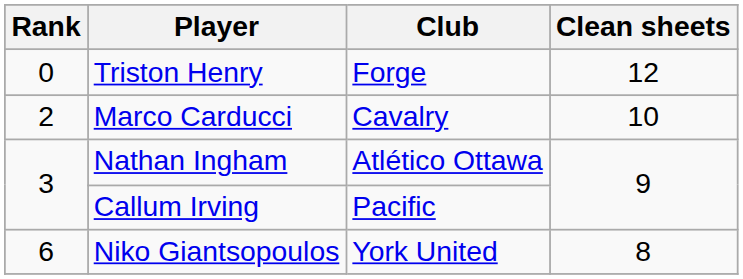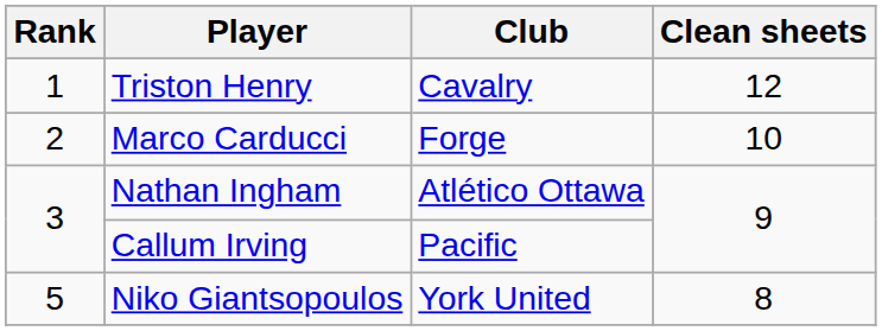 <table class="wikitable">
 <tr>
 <th>Rank</th>
 <th>Player</th>
 <th>Club</th>
 <th>Clean sheets</th>
 </tr>
 <tr>
-<td style="text-align:center">0</td>
+<td style="text-align:center">1</td>
 <td> <a href='#'>Triston Henry</a></td>
-<td><a href='#'>Forge</a></td>
+<td><a href='#'>Cavalry</a></td>
 <td style="text-align:center">12</td>
 </tr>
 <tr>
 <td style="text-align:center">2</td>
 <td> <a href='#'>Marco Carducci</a></td>
-<td><a href='#'>Cavalry</a></td>
+<td><a href='#'>Forge</a></td>
 <td style="text-align:center">10</td>
 </tr>
 <tr>
 <td style="text-align:center" rowspan="2">3</td>
 <td> <a href='#'>Nathan Ingham</a></td>
 <td><a href='#'>Atlético Ottawa</a></td>
 <td style="text-align:center" rowspan="2">9</td>
 </tr>
 <tr>
 <td> <a href='#'>Callum Irving</a></td>
 <td><a href='#'>Pacific</a></td>
 </tr>
 <tr>
-<td style="text-align:center" rowspan="1">6</td>
+<td style="text-align:center" rowspan="1">5</td>
 <td> <a href='#'>Niko Giantsopoulos</a></td>
 <td><a href='#'>York United</a></td>
 <td style="text-align:center" rowspan="1">8</td>
 </tr>
 </table>
